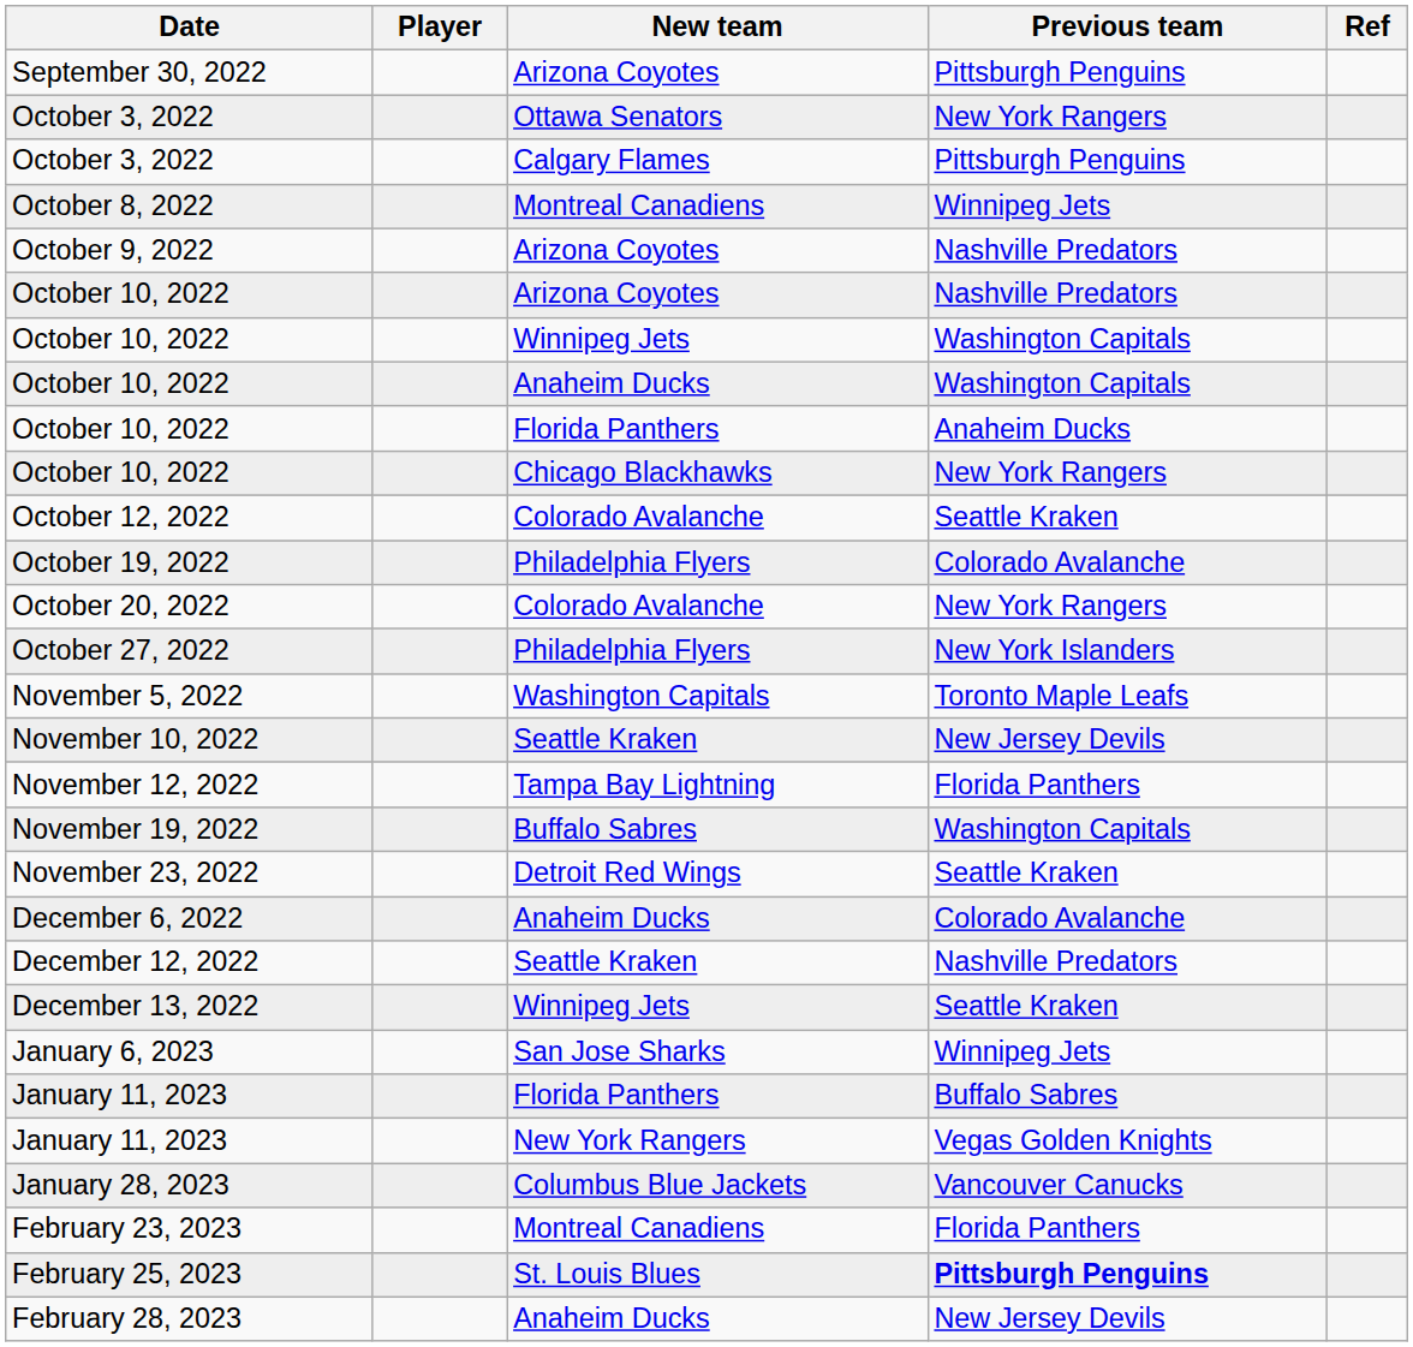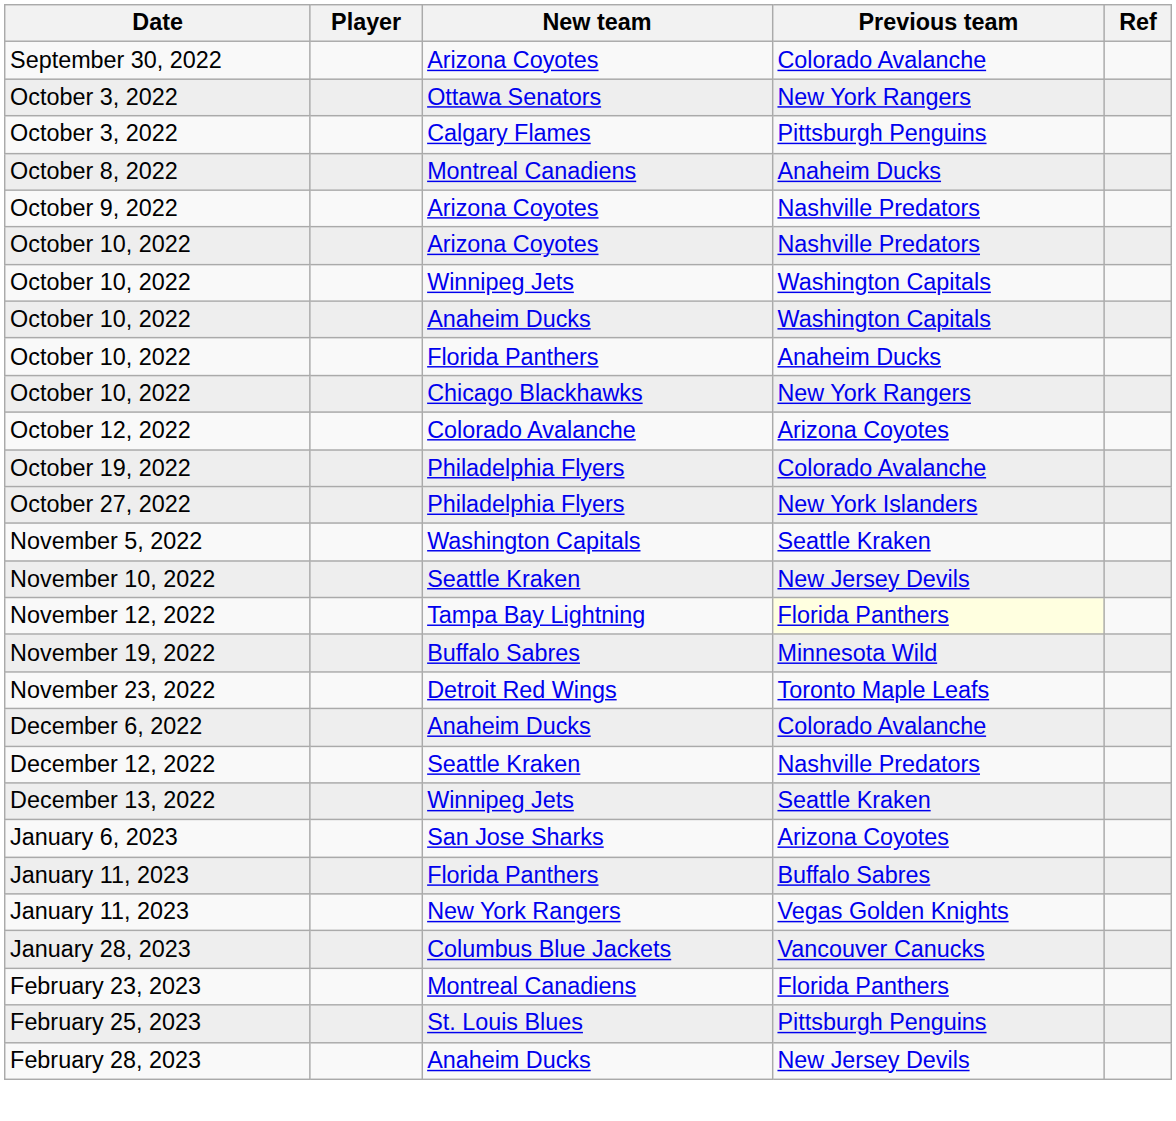 <table class="wikitable sortable" style="border:1px solid #999999; width:800px;">
 <tr>
 <th>Date</th>
 <th>Player</th>
 <th>New team</th>
 <th>Previous team</th>
 <th>Ref</th>
 </tr>
 <tr>
 <td>September 30, 2022</td>
 <td></td>
 <td><a href='#'>Arizona Coyotes</a></td>
-<td><a href='#'>Pittsburgh Penguins</a></td>
+<td><a href='#'>Colorado Avalanche</a></td>
 <td></td>
 </tr>
 <tr bgcolor="eeeeee">
 <td>October 3, 2022</td>
 <td></td>
 <td><a href='#'>Ottawa Senators</a></td>
 <td><a href='#'>New York Rangers</a></td>
 <td></td>
 </tr>
 <tr>
 <td>October 3, 2022</td>
 <td></td>
 <td><a href='#'>Calgary Flames</a></td>
 <td><a href='#'>Pittsburgh Penguins</a></td>
 <td></td>
 </tr>
 <tr bgcolor="eeeeee">
 <td>October 8, 2022</td>
 <td></td>
 <td><a href='#'>Montreal Canadiens</a></td>
-<td><a href='#'>Winnipeg Jets</a></td>
+<td><a href='#'>Anaheim Ducks</a></td>
 <td></td>
 </tr>
 <tr>
 <td>October 9, 2022</td>
 <td></td>
 <td><a href='#'>Arizona Coyotes</a></td>
 <td><a href='#'>Nashville Predators</a></td>
 <td></td>
 </tr>
 <tr bgcolor="eeeeee">
 <td>October 10, 2022</td>
 <td></td>
 <td><a href='#'>Arizona Coyotes</a></td>
 <td><a href='#'>Nashville Predators</a></td>
 <td></td>
 </tr>
 <tr>
 <td>October 10, 2022</td>
 <td></td>
 <td><a href='#'>Winnipeg Jets</a></td>
 <td><a href='#'>Washington Capitals</a></td>
 <td></td>
 </tr>
 <tr bgcolor="eeeeee">
 <td>October 10, 2022</td>
 <td></td>
 <td><a href='#'>Anaheim Ducks</a></td>
 <td><a href='#'>Washington Capitals</a></td>
 <td></td>
 </tr>
 <tr>
 <td>October 10, 2022</td>
 <td></td>
 <td><a href='#'>Florida Panthers</a></td>
 <td><a href='#'>Anaheim Ducks</a></td>
 <td></td>
 </tr>
 <tr bgcolor="eeeeee">
 <td>October 10, 2022</td>
 <td></td>
 <td><a href='#'>Chicago Blackhawks</a></td>
 <td><a href='#'>New York Rangers</a></td>
 <td></td>
 </tr>
 <tr>
 <td>October 12, 2022</td>
 <td></td>
 <td><a href='#'>Colorado Avalanche</a></td>
-<td><a href='#'>Seattle Kraken</a></td>
+<td><a href='#'>Arizona Coyotes</a></td>
 <td></td>
 </tr>
 <tr bgcolor="eeeeee">
 <td>October 19, 2022</td>
 <td></td>
 <td><a href='#'>Philadelphia Flyers</a></td>
 <td><a href='#'>Colorado Avalanche</a></td>
-<td></td>
-</tr>
-<tr>
-<td>October 20, 2022</td>
-<td></td>
-<td><a href='#'>Colorado Avalanche</a></td>
-<td><a href='#'>New York Rangers</a></td>
 <td></td>
 </tr>
 <tr bgcolor="eeeeee">
 <td>October 27, 2022</td>
 <td></td>
 <td><a href='#'>Philadelphia Flyers</a></td>
 <td><a href='#'>New York Islanders</a></td>
 <td></td>
 </tr>
 <tr>
 <td>November 5, 2022</td>
 <td></td>
 <td><a href='#'>Washington Capitals</a></td>
-<td><a href='#'>Toronto Maple Leafs</a></td>
+<td><a href='#'>Seattle Kraken</a></td>
 <td></td>
 </tr>
 <tr bgcolor="eeeeee">
 <td>November 10, 2022</td>
 <td></td>
 <td><a href='#'>Seattle Kraken</a></td>
 <td><a href='#'>New Jersey Devils</a></td>
 <td></td>
 </tr>
 <tr>
 <td>November 12, 2022</td>
 <td></td>
 <td><a href='#'>Tampa Bay Lightning</a></td>
-<td><a href='#'>Florida Panthers</a></td>
+<td style="background: lightyellow;"><a href='#'>Florida Panthers</a></td>
 <td></td>
 </tr>
 <tr bgcolor="eeeeee">
 <td>November 19, 2022</td>
 <td></td>
 <td><a href='#'>Buffalo Sabres</a></td>
-<td><a href='#'>Washington Capitals</a></td>
+<td><a href='#'>Minnesota Wild</a></td>
 <td></td>
 </tr>
 <tr>
 <td>November 23, 2022</td>
 <td></td>
 <td><a href='#'>Detroit Red Wings</a></td>
-<td><a href='#'>Seattle Kraken</a></td>
+<td><a href='#'>Toronto Maple Leafs</a></td>
 <td></td>
 </tr>
 <tr bgcolor="eeeeee">
 <td>December 6, 2022</td>
 <td></td>
 <td><a href='#'>Anaheim Ducks</a></td>
 <td><a href='#'>Colorado Avalanche</a></td>
 <td></td>
 </tr>
 <tr>
 <td>December 12, 2022</td>
 <td></td>
 <td><a href='#'>Seattle Kraken</a></td>
 <td><a href='#'>Nashville Predators</a></td>
 <td></td>
 </tr>
 <tr bgcolor="#eeeeee">
 <td>December 13, 2022</td>
 <td></td>
 <td><a href='#'>Winnipeg Jets</a></td>
 <td><a href='#'>Seattle Kraken</a></td>
 <td></td>
 </tr>
 <tr>
 <td>January 6, 2023</td>
 <td></td>
 <td><a href='#'>San Jose Sharks</a></td>
-<td><a href='#'>Winnipeg Jets</a></td>
+<td><a href='#'>Arizona Coyotes</a></td>
 <td></td>
 </tr>
 <tr bgcolor="#eeeeee">
 <td>January 11, 2023</td>
 <td></td>
 <td><a href='#'>Florida Panthers</a></td>
 <td><a href='#'>Buffalo Sabres</a></td>
 <td></td>
 </tr>
 <tr>
 <td>January 11, 2023</td>
 <td></td>
 <td><a href='#'>New York Rangers</a></td>
 <td><a href='#'>Vegas Golden Knights</a></td>
 <td></td>
 </tr>
 <tr bgcolor="#eeeeee">
 <td>January 28, 2023</td>
 <td></td>
 <td><a href='#'>Columbus Blue Jackets</a></td>
 <td><a href='#'>Vancouver Canucks</a></td>
 <td></td>
 </tr>
 <tr>
 <td>February 23, 2023</td>
 <td></td>
 <td><a href='#'>Montreal Canadiens</a></td>
 <td><a href='#'>Florida Panthers</a></td>
 <td></td>
 </tr>
 <tr bgcolor="#eeeeee">
 <td>February 25, 2023</td>
 <td></td>
 <td><a href='#'>St. Louis Blues</a></td>
-<td><strong><a href='#'>Pittsburgh Penguins</a></strong></td>
+<td><a href='#'>Pittsburgh Penguins</a></td>
 <td></td>
 </tr>
 <tr>
 <td>February 28, 2023</td>
 <td></td>
 <td><a href='#'>Anaheim Ducks</a></td>
 <td><a href='#'>New Jersey Devils</a></td>
 <td></td>
 </tr>
 </table>
